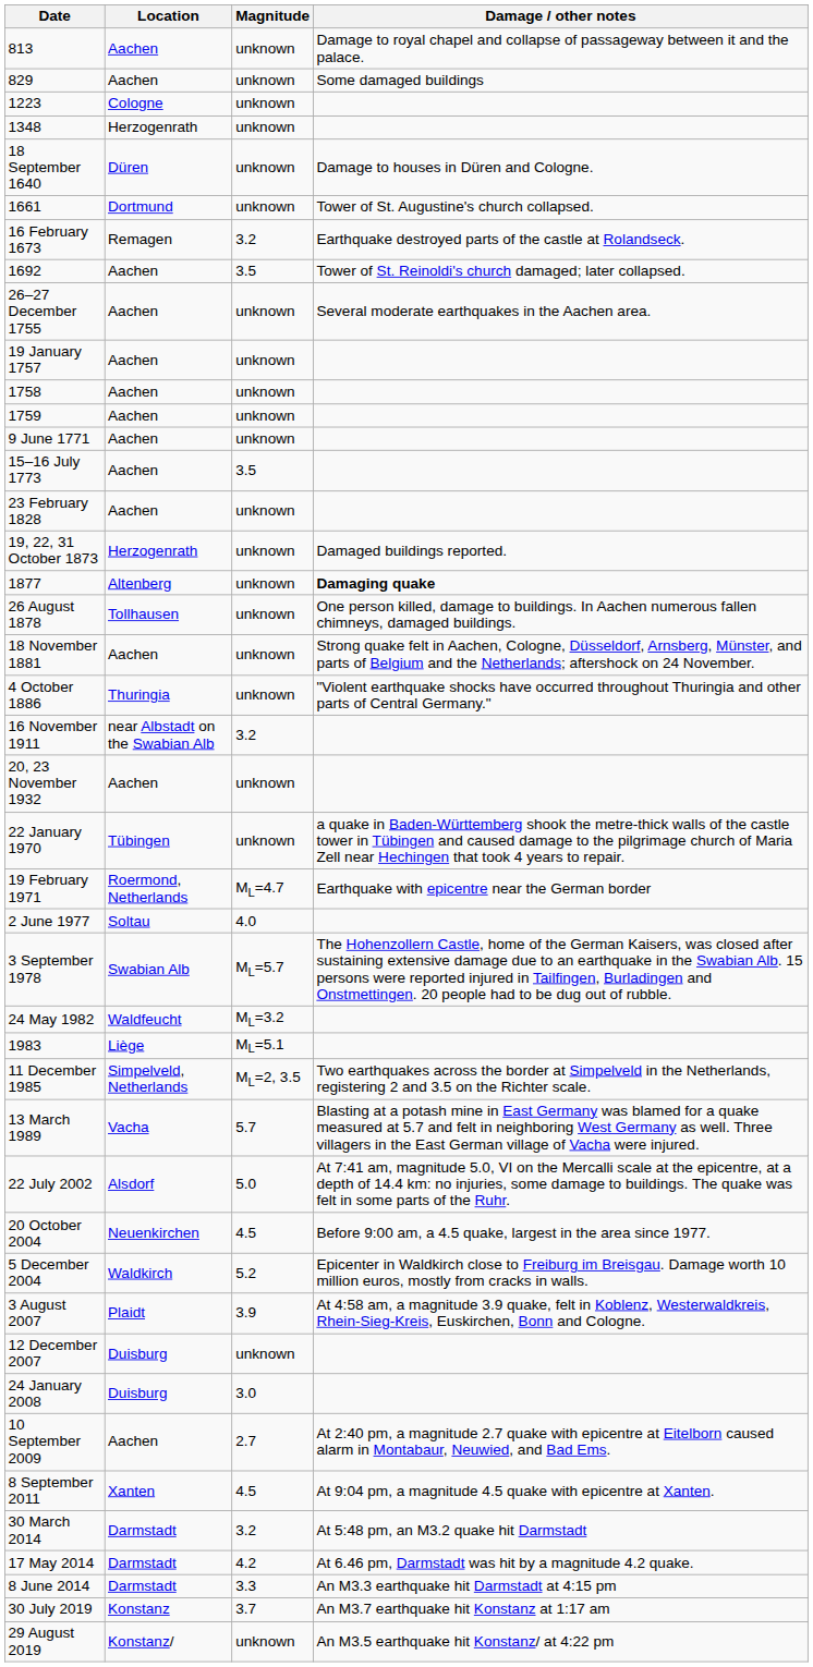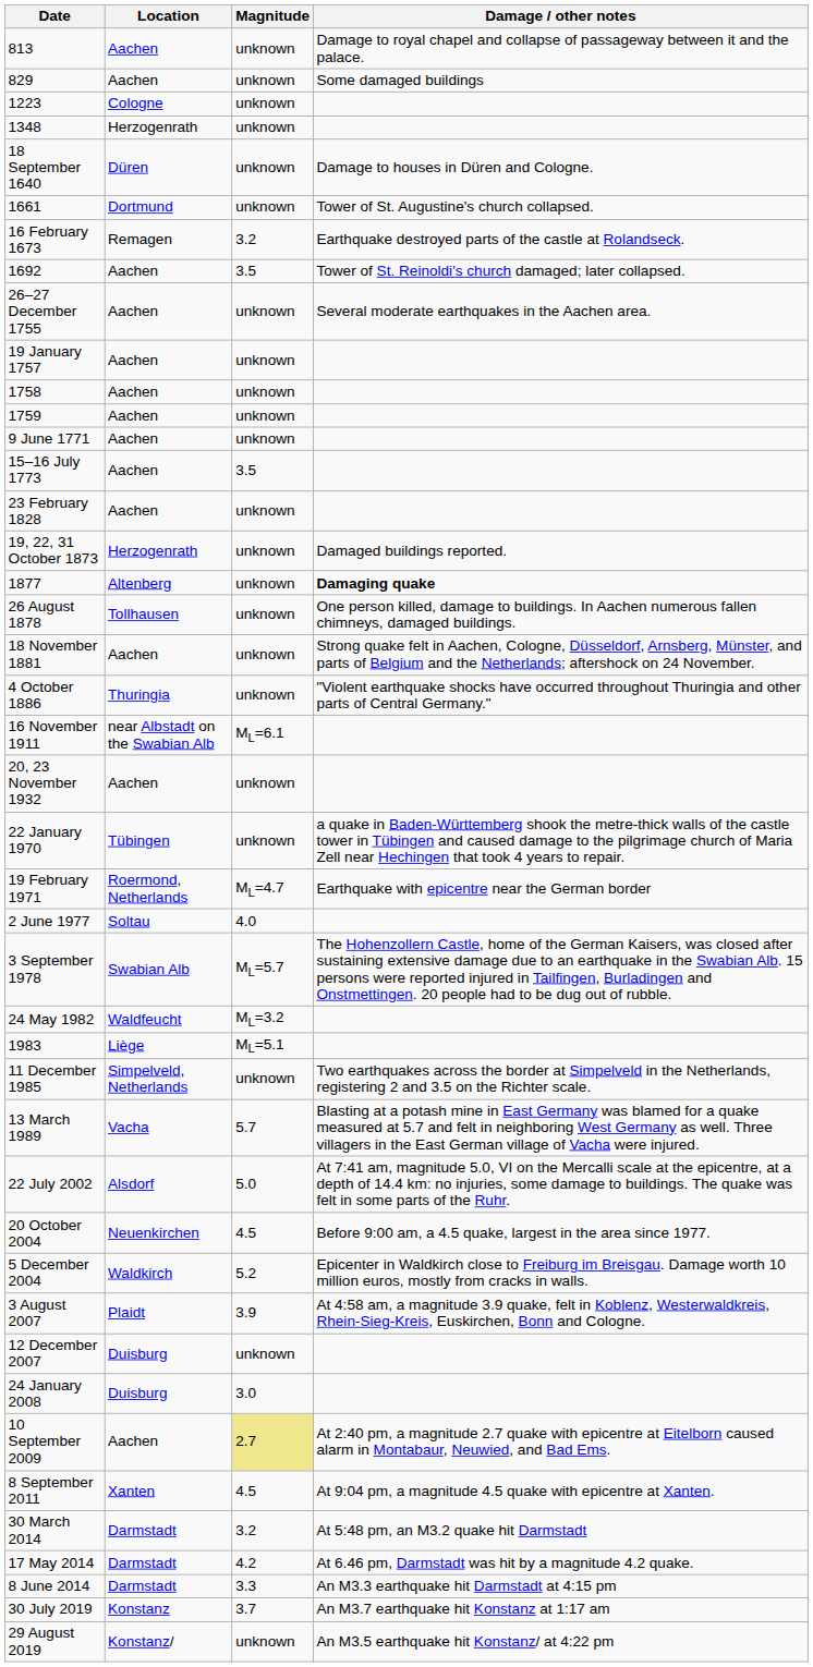 <table class="wikitable sortable">
 <tr>
 <th scope="col"><strong>Date</strong></th>
 <th scope="col"><strong>Location</strong></th>
 <th scope="col"><strong>Magnitude</strong></th>
 <th scope="col"><strong>Damage / other notes</strong></th>
 </tr>
 <tr>
 <td>813</td>
 <td><a href='#'>Aachen</a></td>
 <td>unknown</td>
 <td>Damage to royal chapel and collapse of passageway between it and the palace.</td>
 </tr>
 <tr>
 <td>829</td>
 <td>Aachen</td>
 <td>unknown</td>
 <td>Some damaged buildings</td>
 </tr>
 <tr>
 <td>1223</td>
 <td><a href='#'>Cologne</a></td>
 <td>unknown</td>
 <td></td>
 </tr>
 <tr>
 <td>1348</td>
 <td>Herzogenrath</td>
 <td>unknown</td>
 <td></td>
 </tr>
 <tr>
 <td>18 September 1640</td>
 <td><a href='#'>Düren</a></td>
 <td>unknown</td>
 <td>Damage to houses in Düren and Cologne.</td>
 </tr>
 <tr>
 <td>1661</td>
 <td><a href='#'>Dortmund</a></td>
 <td>unknown</td>
 <td>Tower of St. Augustine's church collapsed.</td>
 </tr>
 <tr>
 <td>16 February 1673</td>
 <td>Remagen</td>
 <td>3.2</td>
 <td>Earthquake destroyed parts of the castle at <a href='#'>Rolandseck</a>.</td>
 </tr>
 <tr>
 <td>1692</td>
 <td>Aachen</td>
 <td>3.5</td>
 <td>Tower of <a href='#'>St. Reinoldi's church</a> damaged; later collapsed.</td>
 </tr>
 <tr>
 <td>26–27 December 1755</td>
 <td>Aachen</td>
 <td>unknown</td>
 <td>Several moderate earthquakes in the Aachen area.</td>
 </tr>
 <tr>
 <td>19 January 1757</td>
 <td>Aachen</td>
 <td>unknown</td>
 <td></td>
 </tr>
 <tr>
 <td>1758</td>
 <td>Aachen</td>
 <td>unknown</td>
 <td></td>
 </tr>
 <tr>
 <td>1759</td>
 <td>Aachen</td>
 <td>unknown</td>
 <td></td>
 </tr>
 <tr>
 <td>9 June 1771</td>
 <td>Aachen</td>
 <td>unknown</td>
 <td></td>
 </tr>
 <tr>
 <td>15–16 July 1773</td>
 <td>Aachen</td>
 <td>3.5</td>
 <td></td>
 </tr>
 <tr>
 <td>23 February 1828</td>
 <td>Aachen</td>
 <td>unknown</td>
 <td></td>
 </tr>
 <tr>
 <td>19, 22, 31 October 1873</td>
 <td><a href='#'>Herzogenrath</a></td>
 <td>unknown</td>
 <td>Damaged buildings reported.</td>
 </tr>
 <tr>
 <td>1877</td>
 <td><a href='#'>Altenberg</a></td>
 <td>unknown</td>
 <td><strong>Damaging quake</strong></td>
 </tr>
 <tr>
 <td>26 August 1878</td>
 <td><a href='#'>Tollhausen</a></td>
 <td>unknown</td>
 <td>One person killed, damage to buildings. In Aachen numerous fallen chimneys, damaged buildings.</td>
 </tr>
 <tr>
 <td>18 November 1881</td>
 <td>Aachen</td>
 <td>unknown</td>
 <td>Strong quake felt in Aachen, Cologne, <a href='#'>Düsseldorf</a>, <a href='#'>Arnsberg</a>, <a href='#'>Münster</a>, and parts of <a href='#'>Belgium</a> and the <a href='#'>Netherlands</a>; aftershock on 24 November.</td>
 </tr>
 <tr>
 <td>4 October 1886</td>
 <td><a href='#'>Thuringia</a></td>
 <td>unknown</td>
 <td>"Violent earthquake shocks have occurred throughout Thuringia and other parts of Central Germany."</td>
 </tr>
 <tr>
 <td>16 November 1911</td>
 <td>near <a href='#'>Albstadt</a> on the <a href='#'>Swabian Alb</a></td>
-<td>3.2</td>
+<td>M<sub>L</sub>=6.1</td>
 <td></td>
 </tr>
 <tr>
 <td>20, 23 November 1932</td>
 <td>Aachen</td>
 <td>unknown</td>
 <td></td>
 </tr>
 <tr>
 <td>22 January 1970</td>
 <td><a href='#'>Tübingen</a></td>
 <td>unknown</td>
 <td>a quake in <a href='#'>Baden-Württemberg</a> shook the metre-thick walls of the castle tower in <a href='#'>Tübingen</a> and caused damage to the pilgrimage church of Maria Zell near <a href='#'>Hechingen</a> that took 4 years to repair.</td>
 </tr>
 <tr>
 <td>19 February 1971</td>
 <td><a href='#'>Roermond</a>, <a href='#'>Netherlands</a></td>
 <td>M<sub>L</sub>=4.7</td>
 <td>Earthquake with <a href='#'>epicentre</a> near the German border</td>
 </tr>
 <tr>
 <td>2 June 1977</td>
 <td><a href='#'>Soltau</a></td>
 <td>4.0</td>
 <td></td>
 </tr>
 <tr>
 <td>3 September 1978</td>
 <td><a href='#'>Swabian Alb</a></td>
 <td>M<sub>L</sub>=5.7</td>
 <td>The <a href='#'>Hohenzollern Castle</a>, home of the German Kaisers, was closed after sustaining extensive damage due to an earthquake in the <a href='#'>Swabian Alb</a>. 15 persons were reported injured in <a href='#'>Tailfingen</a>, <a href='#'>Burladingen</a> and <a href='#'>Onstmettingen</a>. 20 people had to be dug out of rubble.</td>
 </tr>
 <tr>
 <td>24 May 1982</td>
 <td><a href='#'>Waldfeucht</a></td>
 <td>M<sub>L</sub>=3.2</td>
 <td></td>
 </tr>
 <tr>
 <td>1983</td>
 <td><a href='#'>Liège</a></td>
 <td>M<sub>L</sub>=5.1</td>
 <td></td>
 </tr>
 <tr>
 <td>11 December 1985</td>
 <td><a href='#'>Simpelveld</a>, <a href='#'>Netherlands</a></td>
-<td>M<sub>L</sub>=2, 3.5</td>
+<td>unknown</td>
 <td>Two earthquakes across the border at <a href='#'>Simpelveld</a> in the Netherlands, registering 2 and 3.5 on the Richter scale.</td>
 </tr>
 <tr>
 <td>13 March 1989</td>
 <td><a href='#'>Vacha</a></td>
 <td>5.7</td>
 <td>Blasting at a potash mine in <a href='#'>East Germany</a> was blamed for a quake measured at 5.7 and felt in neighboring <a href='#'>West Germany</a> as well.  Three villagers in the East German village of <a href='#'>Vacha</a> were injured.</td>
 </tr>
 <tr>
 <td>22 July 2002</td>
 <td><a href='#'>Alsdorf</a></td>
 <td>5.0</td>
 <td>At 7:41 am, magnitude 5.0, VI on the Mercalli scale at the epicentre, at a depth of 14.4 km: no injuries, some damage to buildings. The quake was felt in some parts of the <a href='#'>Ruhr</a>.</td>
 </tr>
 <tr>
 <td>20 October 2004</td>
 <td><a href='#'>Neuenkirchen</a></td>
 <td>4.5</td>
 <td>Before 9:00 am, a 4.5 quake, largest in the area since 1977.</td>
 </tr>
 <tr>
 <td>5 December 2004</td>
 <td><a href='#'>Waldkirch</a></td>
 <td>5.2</td>
 <td>Epicenter in Waldkirch close to <a href='#'>Freiburg im Breisgau</a>. Damage worth 10 million euros, mostly from cracks in walls.</td>
 </tr>
 <tr>
 <td>3 August 2007</td>
 <td><a href='#'>Plaidt</a></td>
 <td>3.9</td>
 <td>At 4:58 am, a magnitude 3.9 quake, felt in <a href='#'>Koblenz</a>, <a href='#'>Westerwaldkreis</a>, <a href='#'>Rhein-Sieg-Kreis</a>, Euskirchen, <a href='#'>Bonn</a> and Cologne.</td>
 </tr>
 <tr>
 <td>12 December 2007</td>
 <td><a href='#'>Duisburg</a></td>
 <td>unknown</td>
 <td></td>
 </tr>
 <tr>
 <td>24 January 2008</td>
 <td><a href='#'>Duisburg</a></td>
 <td>3.0</td>
 <td></td>
 </tr>
 <tr>
 <td>10 September 2009</td>
 <td>Aachen</td>
-<td>2.7</td>
+<td style="background: khaki;">2.7</td>
 <td>At 2:40 pm, a magnitude 2.7 quake with epicentre at <a href='#'>Eitelborn</a> caused alarm in <a href='#'>Montabaur</a>, <a href='#'>Neuwied</a>, and <a href='#'>Bad Ems</a>.</td>
 </tr>
 <tr>
 <td>8 September 2011</td>
 <td><a href='#'>Xanten</a></td>
 <td>4.5</td>
 <td>At 9:04 pm, a magnitude 4.5 quake with epicentre at <a href='#'>Xanten</a>.</td>
 </tr>
 <tr>
 <td>30 March 2014</td>
 <td><a href='#'>Darmstadt</a></td>
 <td>3.2</td>
 <td>At 5:48 pm, an M3.2 quake hit <a href='#'>Darmstadt</a></td>
 </tr>
 <tr>
 <td>17 May 2014</td>
 <td><a href='#'>Darmstadt</a></td>
 <td>4.2</td>
 <td>At 6.46 pm, <a href='#'>Darmstadt</a> was hit by a magnitude 4.2 quake.</td>
 </tr>
 <tr>
 <td>8 June 2014</td>
 <td><a href='#'>Darmstadt</a></td>
 <td>3.3</td>
 <td>An M3.3 earthquake hit <a href='#'>Darmstadt</a> at 4:15 pm</td>
 </tr>
 <tr>
 <td>30 July 2019</td>
 <td><a href='#'>Konstanz</a></td>
 <td>3.7</td>
 <td>An M3.7 earthquake hit <a href='#'>Konstanz</a> at 1:17 am</td>
 </tr>
 <tr>
 <td>29 August 2019</td>
 <td><a href='#'>Konstanz</a>/</td>
 <td>unknown</td>
 <td>An M3.5 earthquake hit <a href='#'>Konstanz</a>/ at 4:22 pm</td>
 </tr>
 </table>
